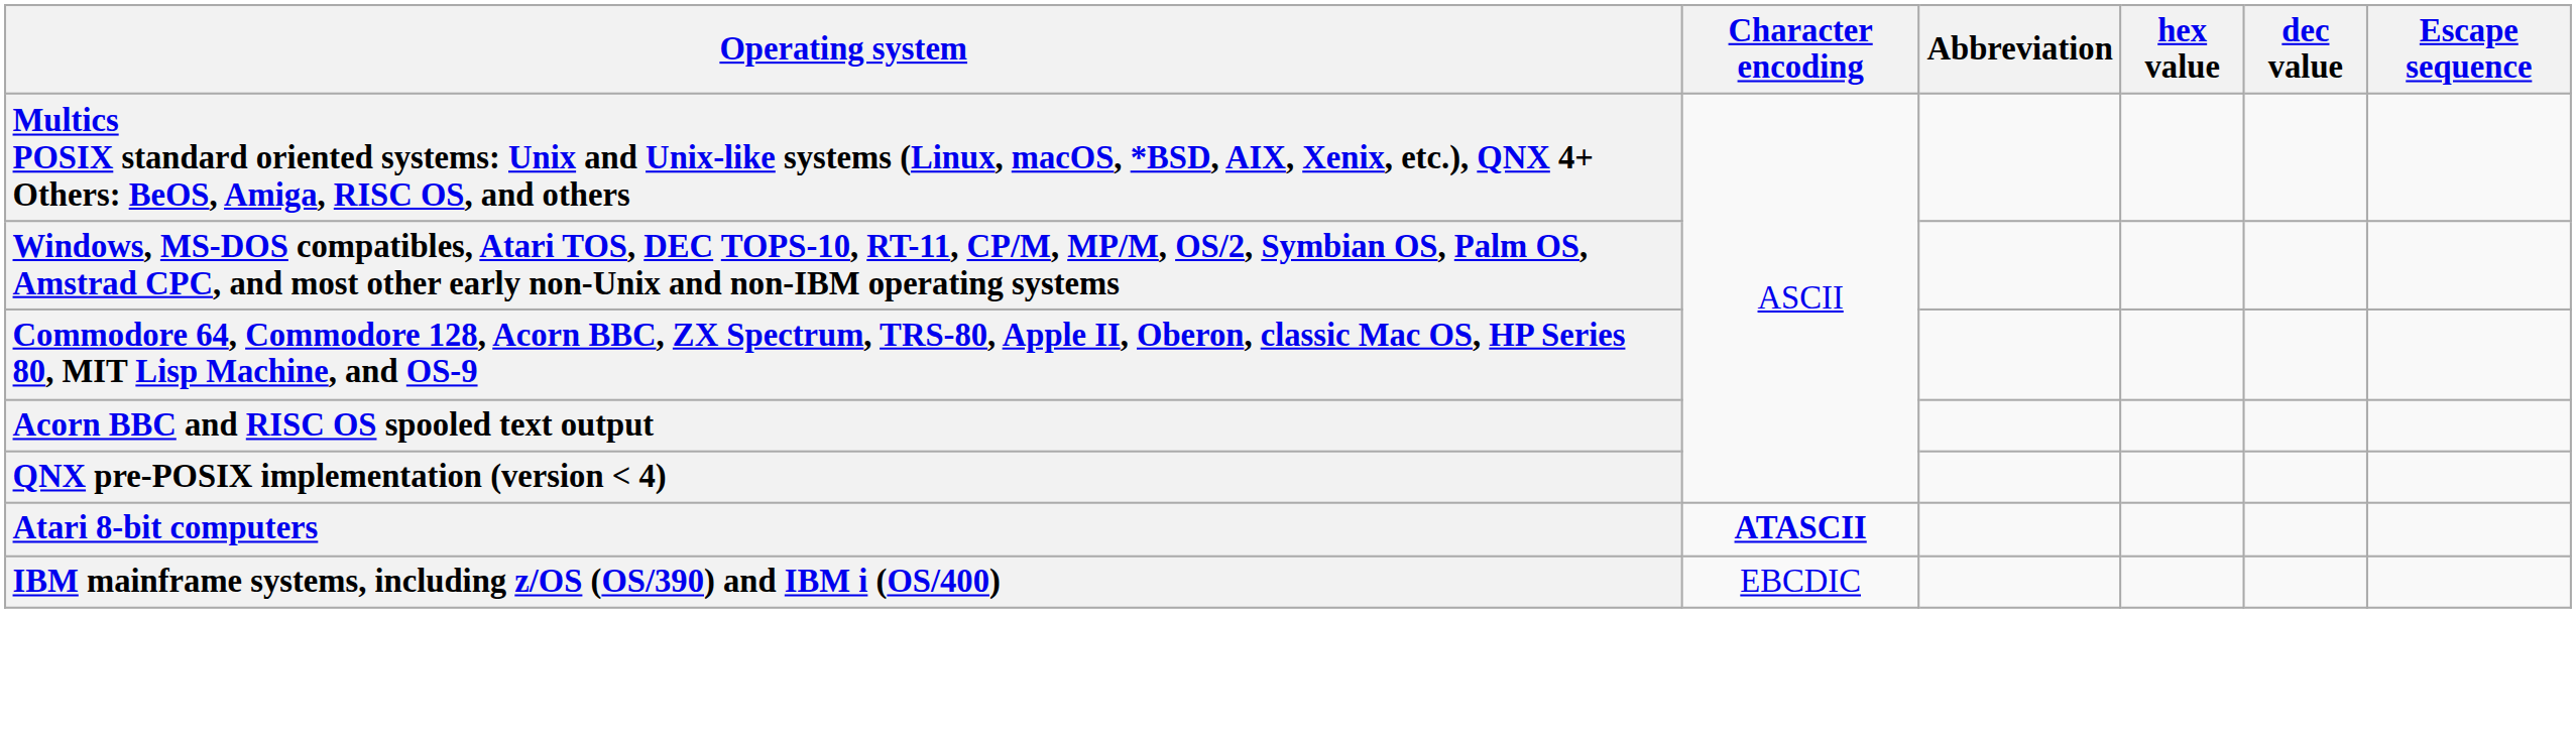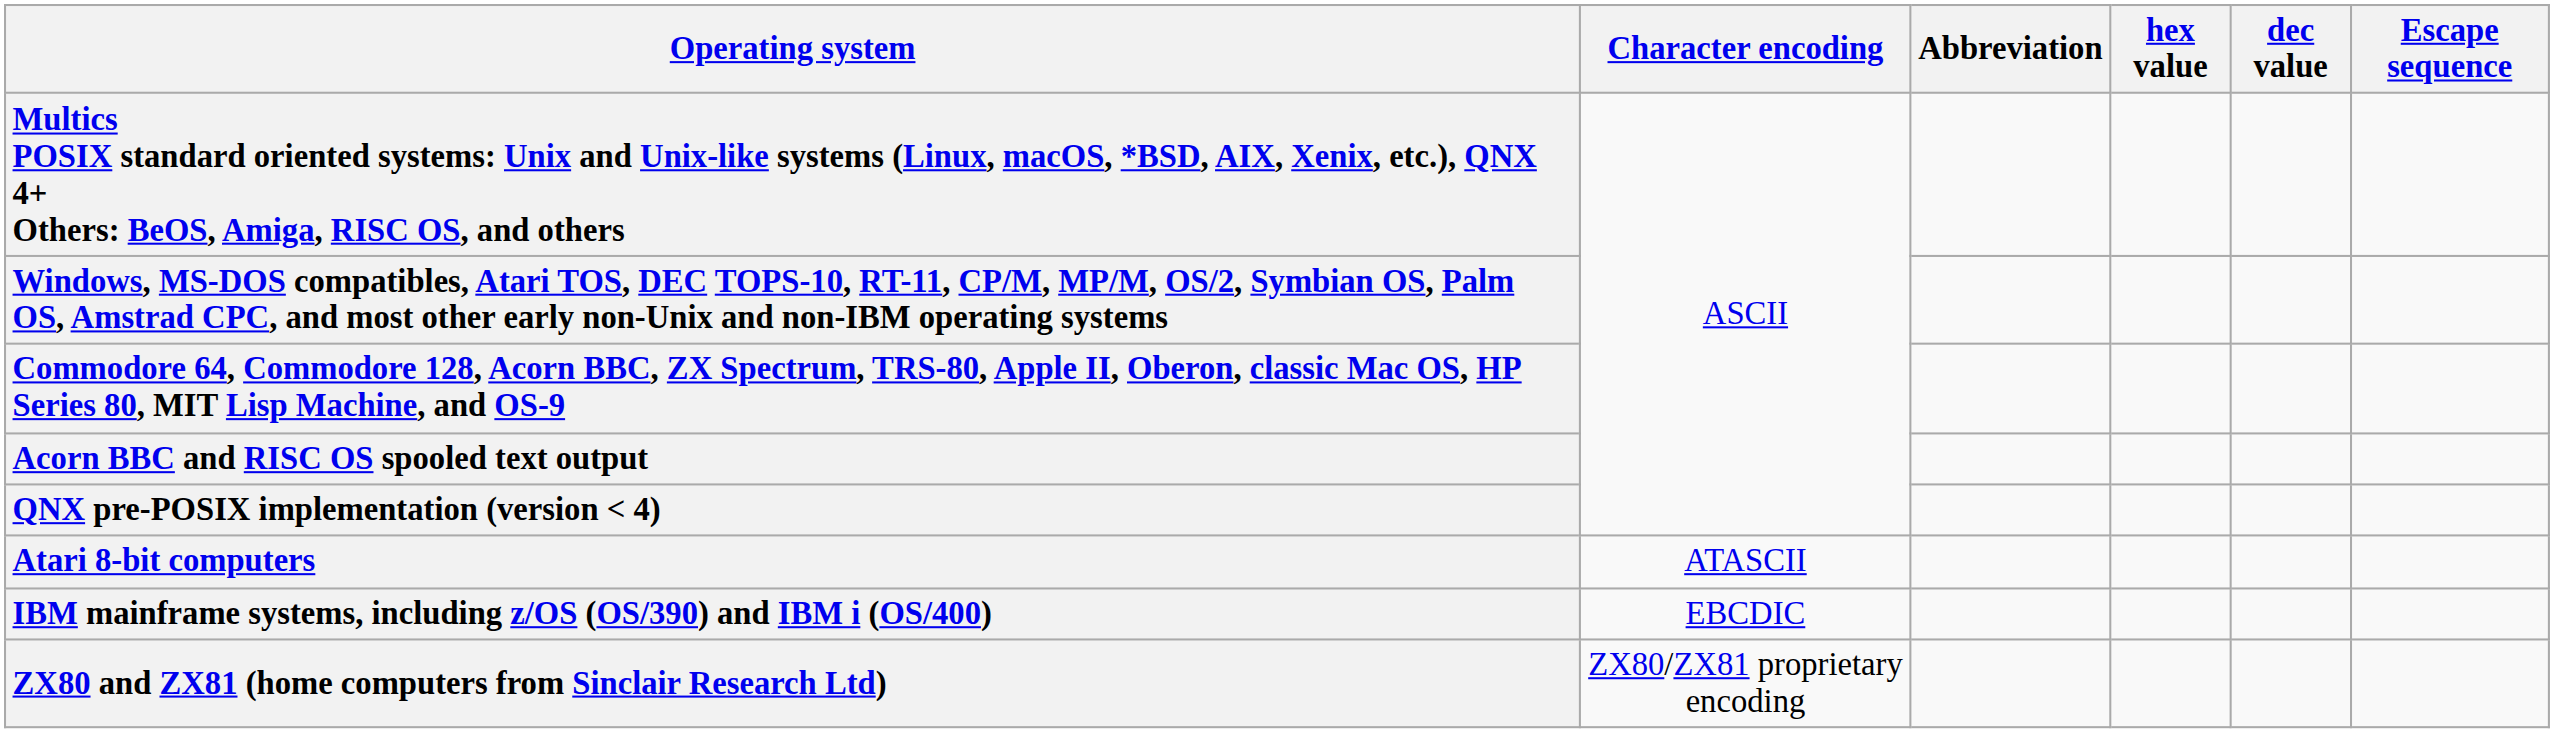 <table class="wikitable plainrowheaders" style="text-align: center;">
 <tr>
 <th scope="col"><a href='#'>Operating system</a></th>
 <th scope="col"><a href='#'>Character encoding</a></th>
 <th scope="col">Abbreviation</th>
 <th scope="col"><a href='#'>hex</a> value</th>
 <th scope="col"><a href='#'>dec</a> value</th>
 <th scope="col"><a href='#'>Escape sequence</a></th>
 </tr>
 <tr>
 <th scope="row" style="text-align:left;"><a href='#'>Multics</a><br><a href='#'>POSIX</a> standard oriented systems: <a href='#'>Unix</a> and <a href='#'>Unix-like</a> systems (<a href='#'>Linux</a>, <a href='#'>macOS</a>, <a href='#'>*BSD</a>, <a href='#'>AIX</a>, <a href='#'>Xenix</a>, etc.), <a href='#'>QNX</a> 4+<br>Others: <a href='#'>BeOS</a>, <a href='#'>Amiga</a>, <a href='#'>RISC OS</a>, and others</th>
 <td rowspan="5"><a href='#'>ASCII</a></td>
 <td></td>
 <td></td>
 <td></td>
 <td></td>
 </tr>
 <tr>
 <th scope="row" style="text-align:left;"><a href='#'>Windows</a>, <a href='#'>MS-DOS</a> compatibles, <a href='#'>Atari TOS</a>, <a href='#'>DEC</a> <a href='#'>TOPS-10</a>, <a href='#'>RT-11</a>, <a href='#'>CP/M</a>, <a href='#'>MP/M</a>, <a href='#'>OS/2</a>, <a href='#'>Symbian OS</a>, <a href='#'>Palm OS</a>, <a href='#'>Amstrad CPC</a>, and most other early non-Unix and non-IBM operating systems</th>
 <td></td>
 <td></td>
 <td></td>
 <td></td>
 </tr>
 <tr>
 <th scope="row" style="text-align:left;"><a href='#'>Commodore 64</a>, <a href='#'>Commodore 128</a>, <a href='#'>Acorn BBC</a>, <a href='#'>ZX Spectrum</a>, <a href='#'>TRS-80</a>, <a href='#'>Apple II</a>, <a href='#'>Oberon</a>, <a href='#'>classic Mac OS</a>, <a href='#'>HP Series 80</a>, MIT <a href='#'>Lisp Machine</a>, and <a href='#'>OS-9</a></th>
 <td></td>
 <td></td>
 <td></td>
 <td></td>
 </tr>
 <tr>
 <th scope="row" style="text-align:left;"><a href='#'>Acorn BBC</a> and <a href='#'>RISC OS</a> spooled text output</th>
 <td></td>
 <td></td>
 <td></td>
 <td></td>
 </tr>
 <tr>
 <th scope="row" style="text-align:left;"><a href='#'>QNX</a> pre-POSIX implementation (version < 4)</th>
 <td></td>
 <td></td>
 <td></td>
 <td></td>
 </tr>
 <tr>
 <th scope="row" style="text-align:left;"><a href='#'>Atari 8-bit computers</a></th>
-<td rowspan="1"><strong><a href='#'>ATASCII</a></strong></td>
+<td rowspan="1"><a href='#'>ATASCII</a></td>
 <td></td>
 <td></td>
 <td></td>
 <td></td>
 </tr>
 <tr>
 <th scope="row" style="text-align:left;"><a href='#'>IBM</a> mainframe systems, including <a href='#'>z/OS</a> (<a href='#'>OS/390</a>) and <a href='#'>IBM i</a> (<a href='#'>OS/400</a>)</th>
 <td><a href='#'>EBCDIC</a></td>
 <td></td>
 <td></td>
 <td></td>
 <td></td>
 </tr>
+<tr>
+<th scope="row" style="text-align:left;"><a href='#'>ZX80</a> and <a href='#'>ZX81</a> (home computers from <a href='#'>Sinclair Research Ltd</a>)</th>
+<td><a href='#'>ZX80</a>/<a href='#'>ZX81</a> proprietary encoding</td>
+<td></td>
+<td></td>
+<td></td>
+<td></td>
+</tr>
 </table>
